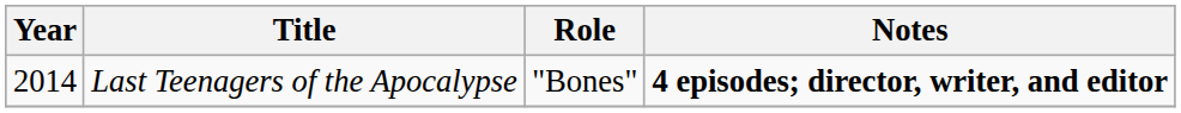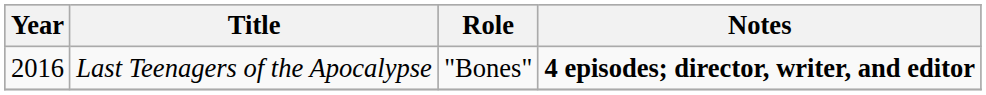 <table class="wikitable">
 <tr>
 <th>Year</th>
 <th>Title</th>
 <th>Role</th>
 <th>Notes</th>
 </tr>
 <tr>
-<td>2014</td>
+<td>2016</td>
 <td><em>Last Teenagers of the Apocalypse</em></td>
 <td>"Bones"</td>
 <td><strong>4 episodes; director, writer, and editor</strong></td>
 </tr>
 <tr>
 </tr>
 </table>
